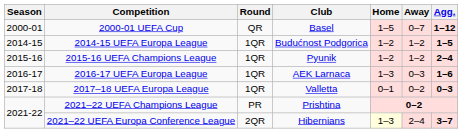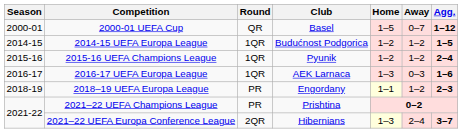 <table class="wikitable" style="text-align:center">
 <tr>
 <th>Season</th>
 <th>Competition</th>
 <th>Round</th>
 <th>Club</th>
 <th>Home</th>
 <th>Away</th>
 <th><a href='#'>Agg.</a></th>
 </tr>
 <tr>
 <td>2000-01</td>
 <td><a href='#'>2000-01 UEFA Cup</a></td>
 <td>QR</td>
 <td> <a href='#'>Basel</a></td>
 <td bgcolor="#fdd">1–5</td>
 <td bgcolor="#fdd">0–7</td>
 <td bgcolor="#fdd"><strong>1–12</strong></td>
 </tr>
 <tr>
 <td>2014-15</td>
 <td><a href='#'>2014-15 UEFA Europa League</a></td>
 <td>1QR</td>
 <td> <a href='#'>Budućnost Podgorica</a></td>
 <td bgcolor="#fdd">1–2</td>
 <td bgcolor="#fdd">1–2</td>
 <td bgcolor="#fdd"><strong>1–5</strong></td>
 </tr>
 <tr>
 <td>2015-16</td>
 <td><a href='#'>2015-16 UEFA Champions League</a></td>
 <td>1QR</td>
 <td> <a href='#'>Pyunik</a></td>
 <td bgcolor="#fdd">1–2</td>
 <td bgcolor="#fdd">1–2</td>
 <td bgcolor="#fdd"><strong>2–4</strong></td>
 </tr>
 <tr>
 <td>2016-17</td>
 <td><a href='#'>2016-17 UEFA Europa League</a></td>
 <td>1QR</td>
 <td> <a href='#'>AEK Larnaca</a></td>
 <td bgcolor="#fdd">1–3</td>
 <td bgcolor="#fdd">0–3</td>
 <td bgcolor="#fdd"><strong>1–6</strong></td>
 </tr>
 <tr>
-<td>2017-18</td>
-<td><a href='#'>2017–18 UEFA Europa League</a></td>
-<td>1QR</td>
-<td> <a href='#'>Valletta</a></td>
-<td bgcolor="#fdd">0–1</td>
-<td bgcolor="#fdd">0–2</td>
-<td bgcolor="#fdd"><strong>0–3</strong></td>
+<td>2018-19</td>
+<td><a href='#'>2018–19 UEFA Europa League</a></td>
+<td>PR</td>
+<td> <a href='#'>Engordany</a></td>
+<td bgcolor="#ffd">1–1</td>
+<td bgcolor="#fdd">1–2</td>
+<td bgcolor="#fdd"><strong>2–3</strong></td>
 </tr>
 <tr>
 <td rowspan="2">2021-22</td>
 <td><a href='#'>2021–22 UEFA Champions League</a></td>
 <td>PR</td>
 <td> <a href='#'>Prishtina</a></td>
 <td colspan="3" bgcolor="#fdd"><strong>0–2</strong></td>
 </tr>
 <tr>
 <td><a href='#'>2021–22 UEFA Europa Conference League</a></td>
 <td>2QR</td>
 <td> <a href='#'>Hibernians</a></td>
 <td bgcolor="#ffd">1–3</td>
 <td bgcolor="#fdd">2–4</td>
 <td bgcolor="#fdd"><strong>3–7</strong></td>
 </tr>
 </table>
